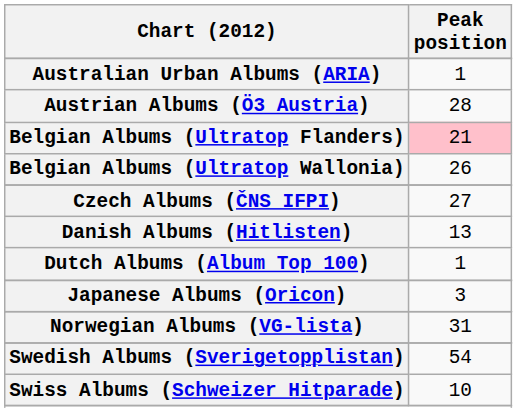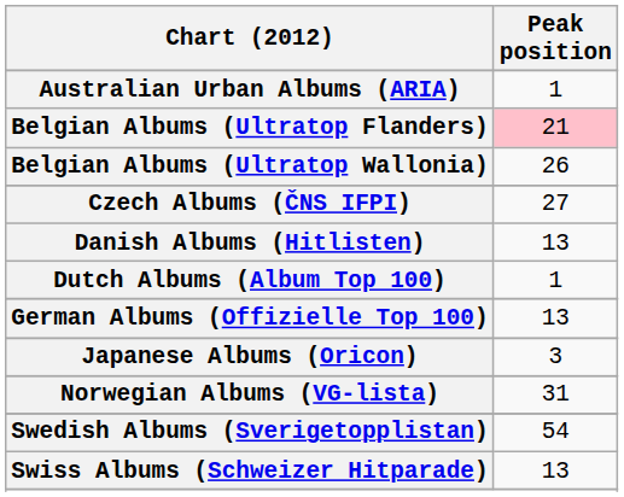 <table class="wikitable sortable plainrowheaders">
 <tr>
 <th scope="col">Chart (2012)</th>
 <th scope="col">Peak<br>position</th>
 </tr>
 <tr>
 </tr>
 <tr>
 <th scope="row">Australian Urban Albums (<a href='#'>ARIA</a>)</th>
 <td style="text-align:center;">1</td>
-</tr>
-<tr>
-<th scope="row">Austrian Albums (<a href='#'>Ö3 Austria</a>)</th>
-<td style="text-align:center;">28</td>
 </tr>
 <tr>
 <th scope="row">Belgian Albums (<a href='#'>Ultratop</a> Flanders)</th>
 <td style="background: pink; text-align:center;">21</td>
 </tr>
 <tr>
 <th scope="row">Belgian Albums (<a href='#'>Ultratop</a> Wallonia)</th>
 <td style="text-align:center;">26</td>
 </tr>
 <tr>
 </tr>
 <tr>
 <th scope="row">Czech Albums (<a href='#'>ČNS IFPI</a>)</th>
 <td style="text-align:center;">27</td>
 </tr>
 <tr>
 <th scope="row">Danish Albums (<a href='#'>Hitlisten</a>)</th>
 <td style="text-align:center;">13</td>
 </tr>
 <tr>
 <th scope="row">Dutch Albums (<a href='#'>Album Top 100</a>)</th>
 <td style="text-align:center;">1</td>
 </tr>
 <tr>
 </tr>
 <tr>
+<th scope="row">German Albums (<a href='#'>Offizielle Top 100</a>)</th>
+<td style="text-align:center;">13</td>
+</tr>
+<tr>
 </tr>
 <tr>
 <th scope="row">Japanese Albums (<a href='#'>Oricon</a>)</th>
 <td style="text-align:center;">3</td>
 </tr>
 <tr>
 </tr>
 <tr>
 <th scope="row">Norwegian Albums (<a href='#'>VG-lista</a>)</th>
 <td style="text-align:center;">31</td>
 </tr>
 <tr>
 </tr>
 <tr>
 </tr>
 <tr>
 <th scope="row">Swedish Albums (<a href='#'>Sverigetopplistan</a>)</th>
 <td style="text-align:center;">54</td>
 </tr>
 <tr>
 <th scope="row">Swiss Albums (<a href='#'>Schweizer Hitparade</a>)</th>
-<td style="text-align:center;">10</td>
+<td style="text-align:center;">13</td>
 </tr>
 <tr>
 </tr>
 <tr>
 </tr>
 <tr>
 </tr>
 <tr>
 </tr>
 </table>
